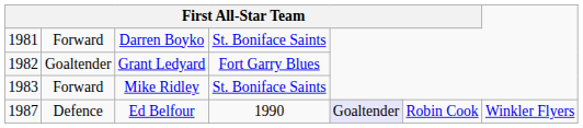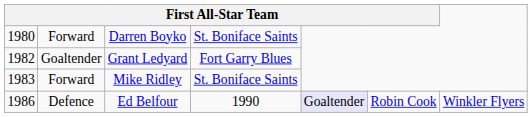 <table class="wikitable" style="text-align:center">
 <tr>
 <th colspan="6">First All-Star Team</th>
 </tr>
 <tr>
-<td>1981</td>
+<td>1980</td>
 <td>Forward</td>
 <td><a href='#'>Darren Boyko</a></td>
 <td><a href='#'>St. Boniface Saints</a></td>
 </tr>
 <tr>
 <td>1982</td>
 <td>Goaltender</td>
 <td><a href='#'>Grant Ledyard</a></td>
 <td><a href='#'>Fort Garry Blues</a></td>
 </tr>
 <tr>
 <td>1983</td>
 <td>Forward</td>
 <td><a href='#'>Mike Ridley</a></td>
 <td><a href='#'>St. Boniface Saints</a></td>
 </tr>
 <tr>
-<td>1987</td>
+<td>1986</td>
 <td>Defence</td>
 <td><a href='#'>Ed Belfour</a></td>
 <td>1990</td>
 <td style="background: lavender;">Goaltender</td>
 <td><a href='#'>Robin Cook</a></td>
 <td><a href='#'>Winkler Flyers</a></td>
 </tr>
 </table>
